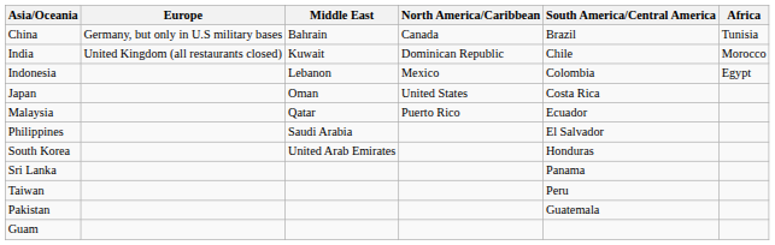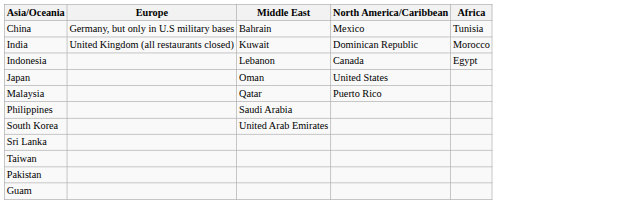 <table class="wikitable">
 <tr>
 <th>Asia/Oceania</th>
 <th>Europe</th>
 <th>Middle East</th>
 <th>North America/Caribbean</th>
-<th>South America/Central America</th>
 <th>Africa</th>
 </tr>
 <tr>
 <td>China</td>
 <td>Germany, but only in U.S military bases</td>
 <td>Bahrain</td>
-<td>Canada</td>
-<td>Brazil</td>
+<td>Mexico</td>
 <td>Tunisia</td>
 </tr>
 <tr>
 <td>India</td>
 <td>United Kingdom (all restaurants closed)</td>
 <td>Kuwait</td>
 <td>Dominican Republic</td>
-<td>Chile</td>
 <td>Morocco</td>
 </tr>
 <tr>
 <td>Indonesia</td>
 <td></td>
 <td>Lebanon</td>
-<td>Mexico</td>
-<td>Colombia</td>
+<td>Canada</td>
 <td>Egypt</td>
 </tr>
 <tr>
 <td>Japan</td>
 <td></td>
 <td>Oman</td>
 <td>United States</td>
-<td>Costa Rica</td>
 <td></td>
 </tr>
 <tr>
 <td>Malaysia</td>
 <td></td>
 <td>Qatar</td>
 <td>Puerto Rico</td>
-<td>Ecuador</td>
 <td></td>
 </tr>
 <tr>
 <td>Philippines</td>
 <td></td>
 <td>Saudi Arabia</td>
 <td></td>
-<td>El Salvador</td>
 <td></td>
 </tr>
 <tr>
 <td>South Korea</td>
 <td></td>
 <td>United Arab Emirates</td>
 <td></td>
-<td>Honduras</td>
 <td></td>
 </tr>
 <tr>
 <td>Sri Lanka</td>
 <td></td>
 <td></td>
 <td></td>
-<td>Panama</td>
 <td></td>
 </tr>
 <tr>
 <td>Taiwan</td>
 <td></td>
 <td></td>
 <td></td>
-<td>Peru</td>
 <td></td>
 </tr>
 <tr>
 <td>Pakistan</td>
 <td></td>
 <td></td>
 <td></td>
-<td>Guatemala</td>
 <td></td>
 </tr>
 <tr>
 <td>Guam</td>
 <td></td>
 <td></td>
 <td></td>
 <td></td>
-<td></td>
 </tr>
 </table>
